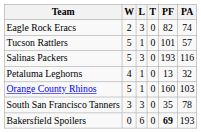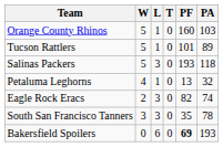 <table class="wikitable">
 <tr>
 <th>Team</th>
 <th>W</th>
 <th>L</th>
 <th>T</th>
 <th>PF</th>
 <th>PA</th>
 </tr>
 <tr align="center">
-<td align="left">Eagle Rock Eracs</td>
-<td>2</td>
-<td>3</td>
+<td align="left"><a href='#'>Orange County Rhinos</a></td>
+<td>5</td>
+<td>1</td>
 <td>0</td>
-<td>82</td>
-<td>74</td>
+<td>160</td>
+<td>103</td>
 </tr>
 <tr align="center">
 <td align="left">Tucson Rattlers</td>
 <td>5</td>
 <td>1</td>
 <td>0</td>
 <td>101</td>
-<td>57</td>
+<td>89</td>
 </tr>
 <tr align="center">
 <td align="left">Salinas Packers</td>
 <td>5</td>
 <td>3</td>
 <td>0</td>
 <td>193</td>
-<td>116</td>
+<td>118</td>
 </tr>
 <tr align="center">
 <td align="left">Petaluma Leghorns</td>
 <td>4</td>
 <td>1</td>
 <td>0</td>
 <td>13</td>
 <td>32</td>
 </tr>
 <tr align="center">
-<td align="left"><a href='#'>Orange County Rhinos</a></td>
-<td>5</td>
-<td>1</td>
+<td align="left">Eagle Rock Eracs</td>
+<td>2</td>
+<td>3</td>
 <td>0</td>
-<td>160</td>
-<td>103</td>
+<td>82</td>
+<td>74</td>
 </tr>
 <tr align="center">
 <td align="left">South San Francisco Tanners</td>
 <td>3</td>
 <td>3</td>
 <td>0</td>
 <td>35</td>
 <td>78</td>
 </tr>
 <tr align="center">
 <td align="left">Bakersfield Spoilers</td>
 <td>0</td>
 <td>6</td>
 <td>0</td>
 <td><strong>69</strong></td>
 <td>193</td>
 </tr>
 </table>
